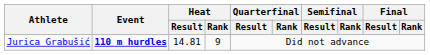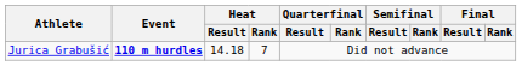 <table class=wikitable style="font-size:90%">
 <tr>
 <th rowspan="2">Athlete</th>
 <th rowspan="2">Event</th>
 <th colspan="2">Heat</th>
 <th colspan="2">Quarterfinal</th>
 <th colspan="2">Semifinal</th>
 <th colspan="2">Final</th>
 </tr>
 <tr style="font-size:95%">
 <th>Result</th>
 <th>Rank</th>
 <th>Result</th>
 <th>Rank</th>
 <th>Result</th>
 <th>Rank</th>
 <th>Result</th>
 <th>Rank</th>
 </tr>
 <tr align=center>
 <td align=left><a href='#'>Jurica Grabušić</a></td>
 <td align=left><strong><a href='#'>110 m hurdles</a></strong></td>
-<td>14.81</td>
-<td>9</td>
+<td>14.18</td>
+<td>7</td>
 <td colspan=6>Did not advance</td>
 </tr>
 </table>
